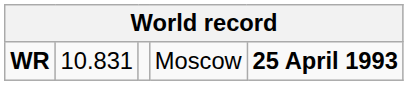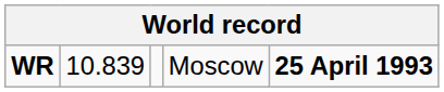 <table class="wikitable">
 <tr>
 <th colspan=5>World record</th>
 </tr>
 <tr>
 <td><strong>WR</strong></td>
-<td>10.831</td>
+<td>10.839</td>
 <td></td>
 <td>Moscow </td>
 <td><strong>25 April 1993</strong></td>
 </tr>
 </table>
